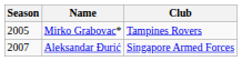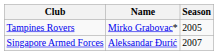 <table class="wikitable sortable">
 <tr>
+<th>Club</th>
+<th>Name</th>
 <th>Season</th>
-<th>Name</th>
-<th>Club</th>
 </tr>
 <tr>
+<td><a href='#'>Tampines Rovers</a></td>
+<td> <a href='#'>Mirko Grabovac</a>*</td>
 <td>2005</td>
-<td> <a href='#'>Mirko Grabovac</a>*</td>
-<td><a href='#'>Tampines Rovers</a></td>
 </tr>
 <tr>
+<td><a href='#'>Singapore Armed Forces</a></td>
+<td> <a href='#'>Aleksandar Đurić</a></td>
 <td>2007</td>
-<td> <a href='#'>Aleksandar Đurić</a></td>
-<td><a href='#'>Singapore Armed Forces</a></td>
 </tr>
 </table>
